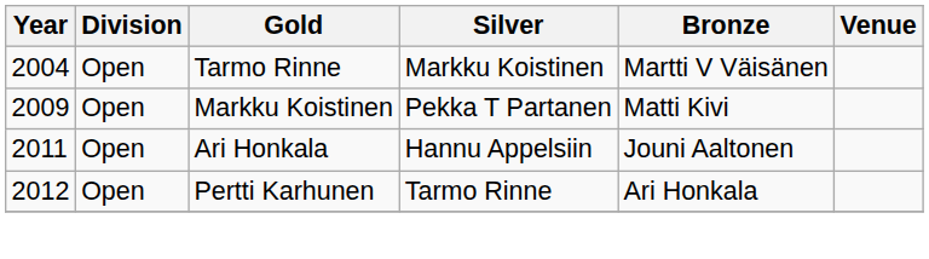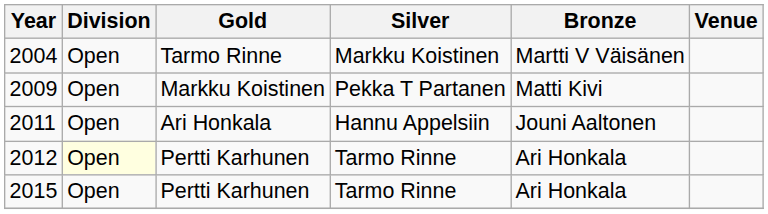 <table class="wikitable sortable" style="text-align: left;">
 <tr>
 <th>Year</th>
 <th>Division</th>
 <th> Gold</th>
 <th> Silver</th>
 <th> Bronze</th>
 <th>Venue</th>
 </tr>
 <tr>
 <td>2004</td>
 <td>Open</td>
 <td> Tarmo Rinne</td>
 <td> Markku Koistinen</td>
 <td> Martti V Väisänen</td>
 <td></td>
 </tr>
 <tr>
 <td>2009</td>
 <td>Open</td>
 <td> Markku Koistinen</td>
 <td> Pekka T Partanen</td>
 <td> Matti Kivi</td>
 <td></td>
 </tr>
 <tr>
 <td>2011</td>
 <td>Open</td>
 <td> Ari Honkala</td>
 <td> Hannu Appelsiin</td>
 <td> Jouni Aaltonen</td>
 <td></td>
 </tr>
 <tr>
 <td>2012</td>
+<td style="background: lightyellow;">Open</td>
+<td> Pertti Karhunen</td>
+<td> Tarmo Rinne</td>
+<td> Ari Honkala</td>
+<td></td>
+</tr>
+<tr>
+<td>2015</td>
 <td>Open</td>
 <td> Pertti Karhunen</td>
 <td> Tarmo Rinne</td>
 <td> Ari Honkala</td>
 <td></td>
 </tr>
 <tr>
 </tr>
 </table>
